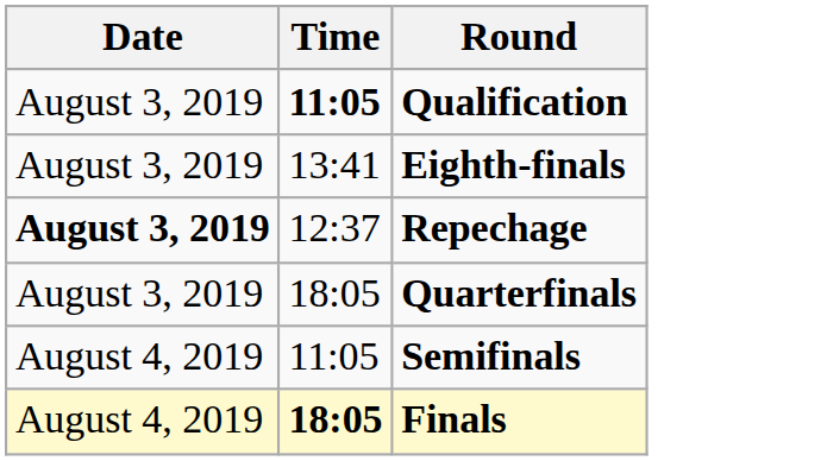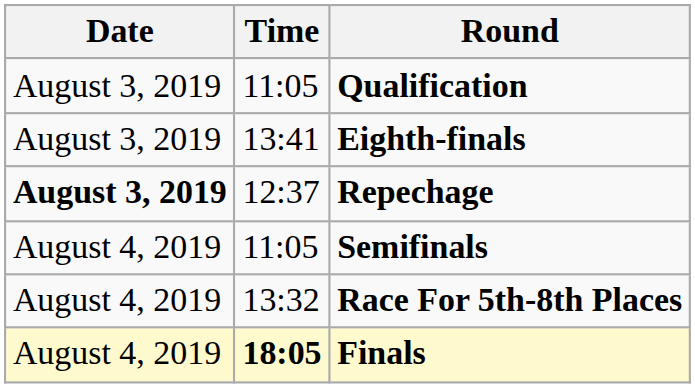 <table class="wikitable">
 <tr>
 <th>Date</th>
 <th>Time</th>
 <th>Round</th>
 </tr>
 <tr>
 <td>August 3, 2019</td>
-<td><strong>11:05</strong></td>
+<td>11:05</td>
 <td><strong>Qualification</strong></td>
 </tr>
 <tr>
 <td>August 3, 2019</td>
 <td>13:41</td>
 <td><strong>Eighth-finals</strong></td>
 </tr>
 <tr>
 <td><strong>August 3, 2019</strong></td>
 <td>12:37</td>
 <td><strong>Repechage</strong></td>
 </tr>
 <tr>
-<td>August 3, 2019</td>
-<td>18:05</td>
-<td><strong>Quarterfinals</strong></td>
+<td>August 4, 2019</td>
+<td>11:05</td>
+<td><strong>Semifinals</strong></td>
 </tr>
 <tr>
 <td>August 4, 2019</td>
-<td>11:05</td>
-<td><strong>Semifinals</strong></td>
+<td>13:32</td>
+<td><strong>Race For 5th-8th Places</strong></td>
 </tr>
 <tr style=background:lemonchiffon>
 <td>August 4, 2019</td>
 <td><strong>18:05</strong></td>
 <td><strong>Finals</strong></td>
 </tr>
 </table>
